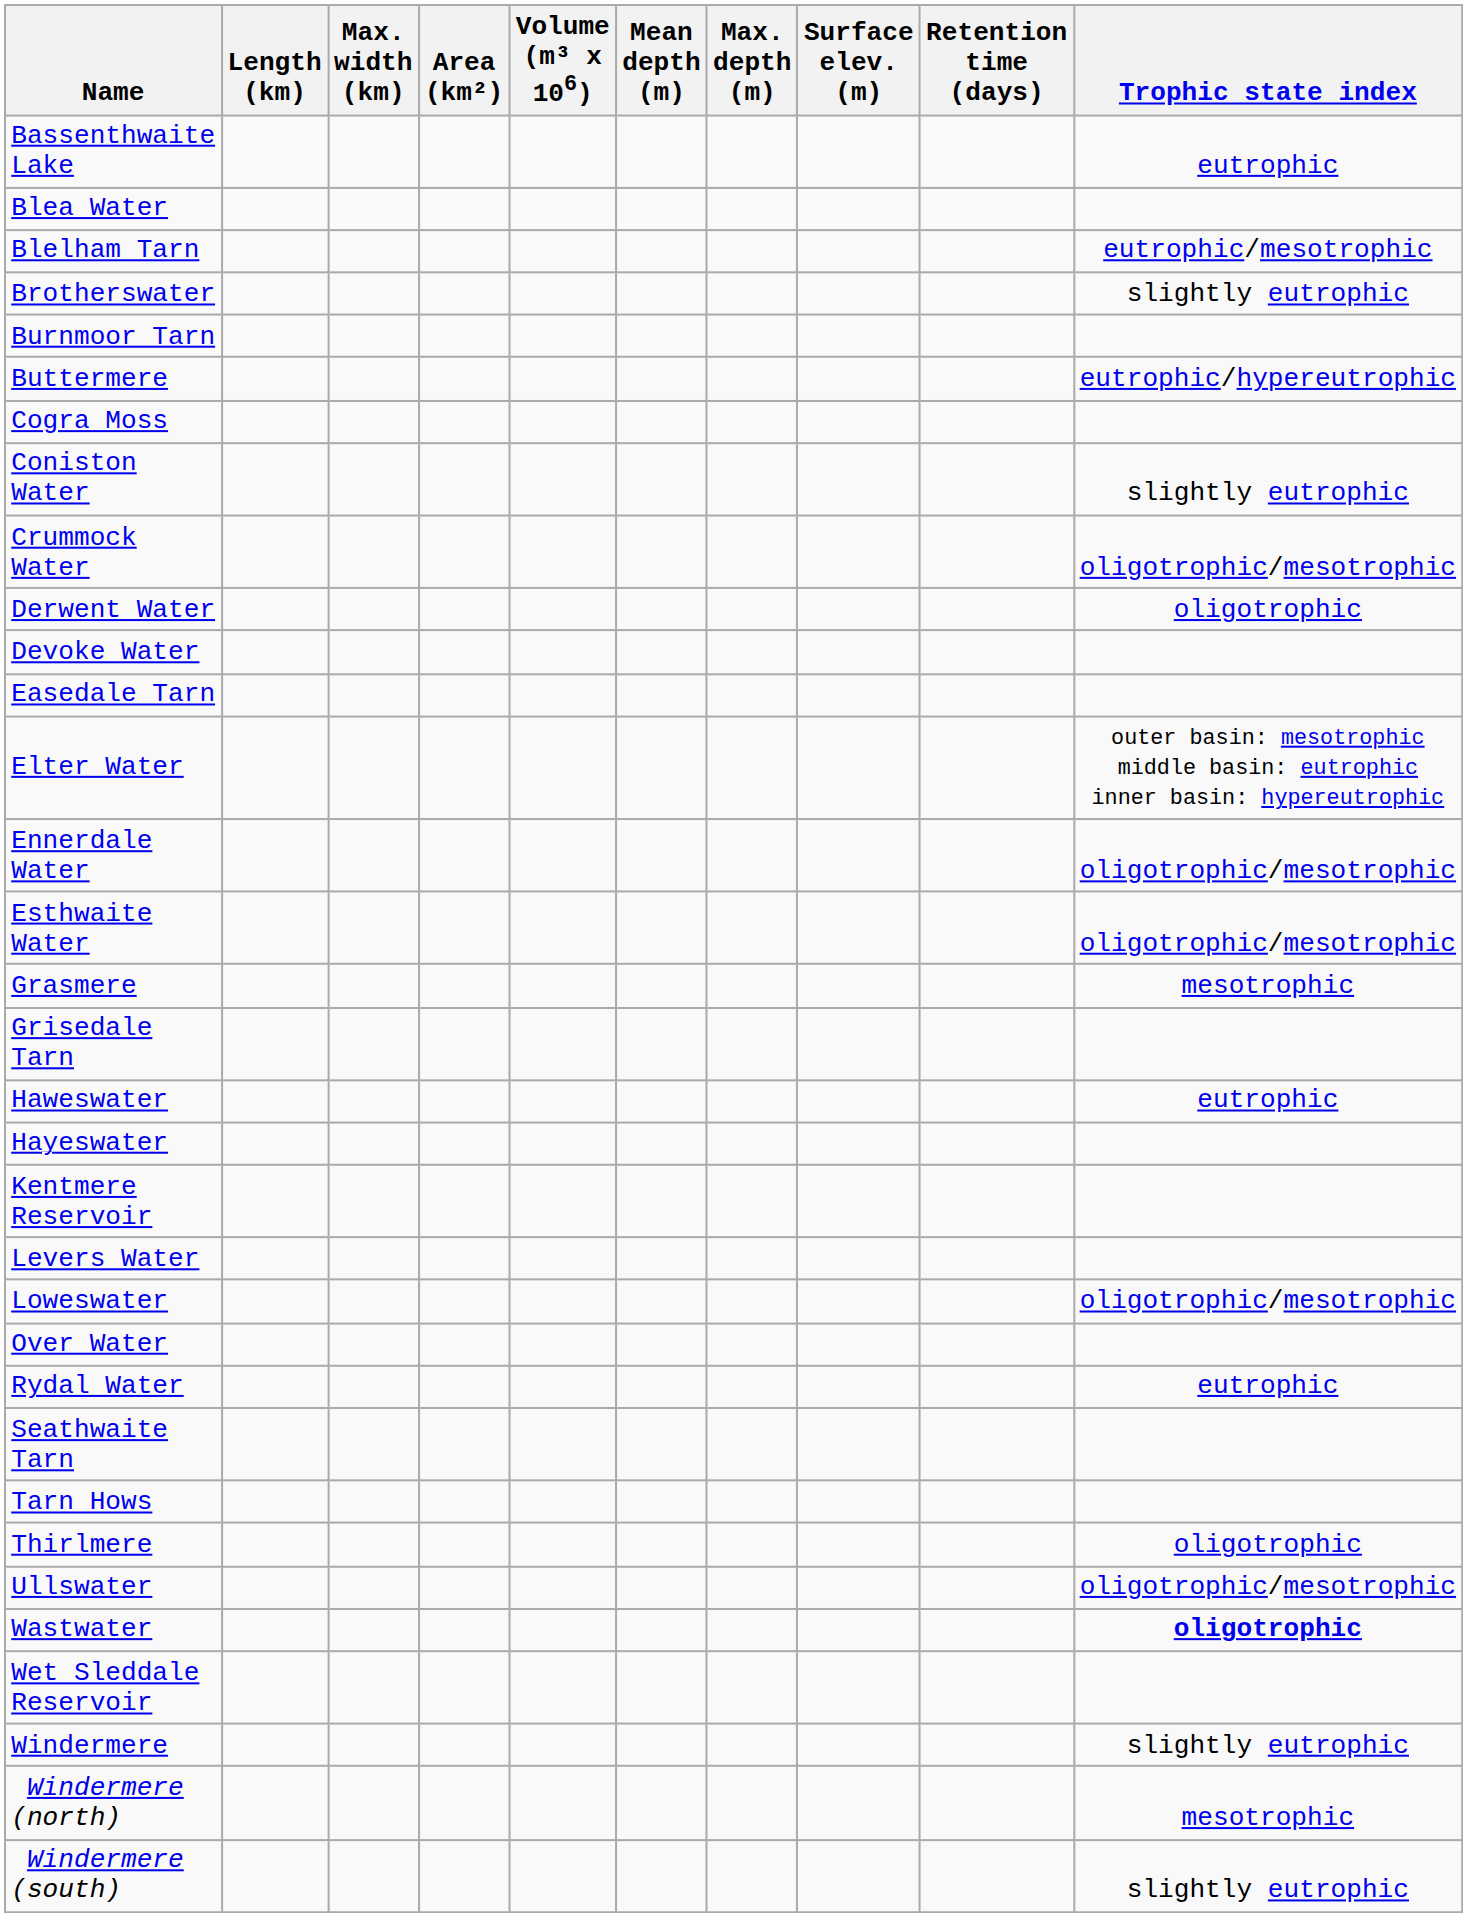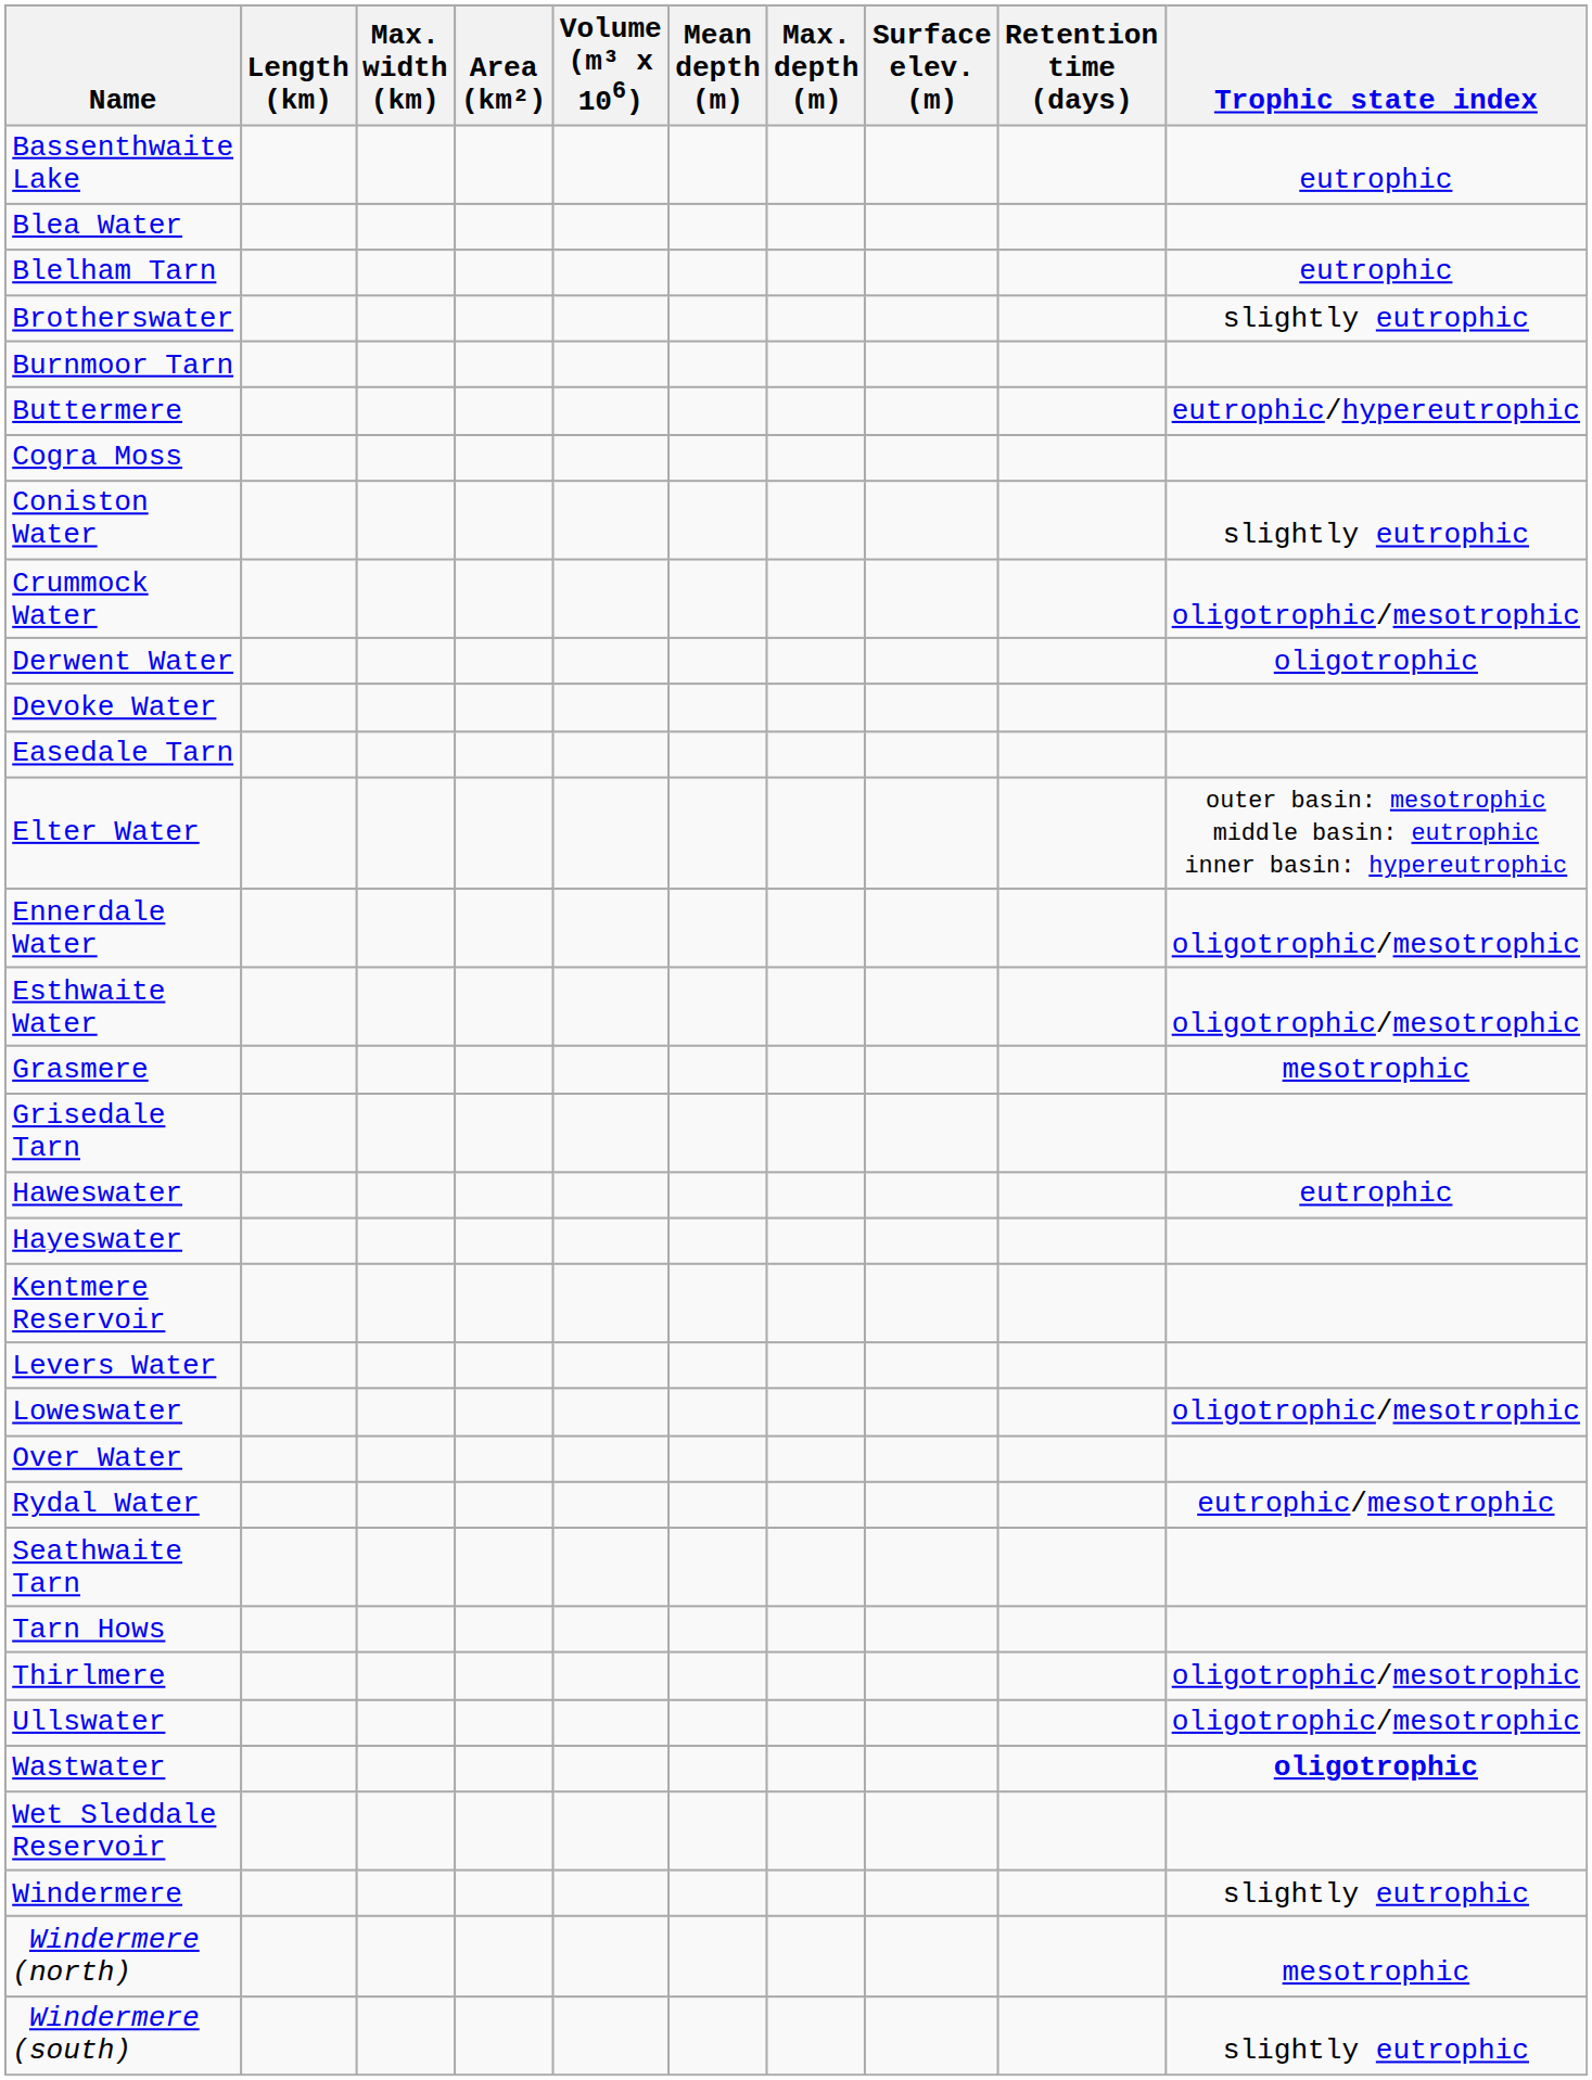 <table class="sortable wikitable"  style="width:100%">
 <tr>
 <th align="left" valign="bottom">Name</th>
 <th align="center" valign="bottom">Length (km)</th>
 <th align="center" valign="bottom">Max. width (km)</th>
 <th align="center" valign="bottom">Area (km²)</th>
 <th align="center" valign="bottom">Volume (m³ x 10<sup>6</sup>)</th>
 <th align="center" valign="bottom">Mean depth (m)</th>
 <th align="center" valign="bottom">Max. depth (m)</th>
 <th align="center" valign="bottom">Surface elev. (m)</th>
 <th align="center" valign="bottom">Retention time (days)</th>
 <th align="center" valign="bottom"><a href='#'>Trophic state index</a></th>
 </tr>
 <tr>
 <td><a href='#'>Bassenthwaite Lake</a></td>
 <td align="right" valign="bottom"></td>
 <td align="right" valign="bottom"></td>
 <td align="right" valign="bottom"></td>
 <td align="right" valign="bottom"></td>
 <td align="right" valign="bottom"></td>
 <td align="right" valign="bottom"></td>
 <td align="right" valign="bottom"></td>
 <td align="right" valign="bottom"></td>
 <td align="center" valign="bottom"><a href='#'>eutrophic</a></td>
 </tr>
 <tr>
 <td><a href='#'>Blea Water</a></td>
 <td align="right" valign="bottom"></td>
 <td align="right" valign="bottom"></td>
 <td align="right" valign="bottom"></td>
 <td align="right" valign="bottom"></td>
 <td align="right" valign="bottom"></td>
 <td align="right" valign="bottom"></td>
 <td align="right" valign="bottom"></td>
 <td align="right" valign="bottom"></td>
 <td align="right" valign="bottom"></td>
 </tr>
 <tr>
 <td><a href='#'>Blelham Tarn</a></td>
 <td align="right" valign="bottom"></td>
 <td align="right" valign="bottom"></td>
 <td align="right" valign="bottom"></td>
 <td align="right" valign="bottom"></td>
 <td align="right" valign="bottom"></td>
 <td align="right" valign="bottom"></td>
 <td align="right" valign="bottom"></td>
 <td align="right" valign="bottom"></td>
-<td align="center" valign="bottom"><a href='#'>eutrophic</a>/<a href='#'>mesotrophic</a></td>
+<td align="center" valign="bottom"><a href='#'>eutrophic</a></td>
 </tr>
 <tr>
 <td><a href='#'>Brotherswater</a></td>
 <td align="right" valign="bottom"></td>
 <td align="right" valign="bottom"></td>
 <td align="right" valign="bottom"></td>
 <td align="right" valign="bottom"></td>
 <td align="right" valign="bottom"></td>
 <td align="right" valign="bottom"></td>
 <td align="right" valign="bottom"></td>
 <td align="right" valign="bottom"></td>
 <td align="center" valign="bottom">slightly <a href='#'>eutrophic</a></td>
 </tr>
 <tr>
 <td><a href='#'>Burnmoor Tarn</a></td>
 <td align="right" valign="bottom"></td>
 <td align="right" valign="bottom"></td>
 <td align="right" valign="bottom"></td>
 <td align="right" valign="bottom"></td>
 <td align="right" valign="bottom"></td>
 <td align="right" valign="bottom"></td>
 <td align="right" valign="bottom"></td>
 <td align="right" valign="bottom"></td>
 <td align="right" valign="bottom"></td>
 </tr>
 <tr>
 <td><a href='#'>Buttermere</a></td>
 <td align="right" valign="bottom"></td>
 <td align="right" valign="bottom"></td>
 <td align="right" valign="bottom"></td>
 <td align="right" valign="bottom"></td>
 <td align="right" valign="bottom"></td>
 <td align="right" valign="bottom"></td>
 <td align="right" valign="bottom"></td>
 <td align="right" valign="bottom"></td>
 <td align="center" valign="bottom"><a href='#'>eutrophic</a>/<a href='#'>hypereutrophic</a></td>
 </tr>
 <tr>
 <td><a href='#'>Cogra Moss</a></td>
 <td align="right" valign="bottom"></td>
 <td align="right" valign="bottom"></td>
 <td align="right" valign="bottom"></td>
 <td align="right" valign="bottom"></td>
 <td align="right" valign="bottom"></td>
 <td align="right" valign="bottom"></td>
 <td align="right" valign="bottom"></td>
 <td align="right" valign="bottom"></td>
 <td align="right" valign="bottom"></td>
 </tr>
 <tr>
 <td><a href='#'>Coniston Water</a></td>
 <td align="right" valign="bottom"></td>
 <td align="right" valign="bottom"></td>
 <td align="right" valign="bottom"></td>
 <td align="right" valign="bottom"></td>
 <td align="right" valign="bottom"></td>
 <td align="right" valign="bottom"></td>
 <td align="right" valign="bottom"></td>
 <td align="right" valign="bottom"></td>
 <td align="center" valign="bottom">slightly <a href='#'>eutrophic</a></td>
 </tr>
 <tr>
 <td><a href='#'>Crummock Water</a></td>
 <td align="right" valign="bottom"></td>
 <td align="right" valign="bottom"></td>
 <td align="right" valign="bottom"></td>
 <td align="right" valign="bottom"></td>
 <td align="right" valign="bottom"></td>
 <td align="right" valign="bottom"></td>
 <td align="right" valign="bottom"></td>
 <td align="right" valign="bottom"></td>
 <td align="center" valign="bottom"><a href='#'>oligotrophic</a>/<a href='#'>mesotrophic</a></td>
 </tr>
 <tr>
 <td><a href='#'>Derwent Water</a></td>
 <td align="right" valign="bottom"></td>
 <td align="right" valign="bottom"></td>
 <td align="right" valign="bottom"></td>
 <td align="right" valign="bottom"></td>
 <td align="right" valign="bottom"></td>
 <td align="right" valign="bottom"></td>
 <td align="right" valign="bottom"></td>
 <td align="right" valign="bottom"></td>
 <td align="center" valign="bottom"><a href='#'>oligotrophic</a></td>
 </tr>
 <tr>
 <td><a href='#'>Devoke Water</a></td>
 <td align="right" valign="bottom"></td>
 <td align="right" valign="bottom"></td>
 <td align="right" valign="bottom"></td>
 <td align="right" valign="bottom"></td>
 <td align="right" valign="bottom"></td>
 <td align="right" valign="bottom"></td>
 <td align="right" valign="bottom"></td>
 <td align="right" valign="bottom"></td>
 <td align="right" valign="bottom"></td>
 </tr>
 <tr>
 <td><a href='#'>Easedale Tarn</a></td>
 <td align="right" valign="bottom"></td>
 <td align="right" valign="bottom"></td>
 <td align="right" valign="bottom"></td>
 <td align="right" valign="bottom"></td>
 <td align="right" valign="bottom"></td>
 <td align="right" valign="bottom"></td>
 <td align="right" valign="bottom"></td>
 <td align="right" valign="bottom"></td>
 <td align="right" valign="bottom"></td>
 </tr>
 <tr>
 <td><a href='#'>Elter Water</a></td>
 <td align="right" valign="bottom"></td>
 <td align="right" valign="bottom"></td>
 <td align="right" valign="bottom"></td>
 <td align="right" valign="bottom"></td>
 <td align="right" valign="bottom"></td>
 <td align="right" valign="bottom"></td>
 <td align="right" valign="bottom"></td>
 <td align="right" valign="bottom"></td>
 <td align="center" valign="bottom"><small>outer basin: <a href='#'>mesotrophic</a><br>middle basin: <a href='#'>eutrophic</a><br>inner basin: <a href='#'>hypereutrophic</a></small></td>
 </tr>
 <tr>
 <td><a href='#'>Ennerdale Water</a></td>
 <td align="right" valign="bottom"></td>
 <td align="right" valign="bottom"></td>
 <td align="right" valign="bottom"></td>
 <td align="right" valign="bottom"></td>
 <td align="right" valign="bottom"></td>
 <td align="right" valign="bottom"></td>
 <td align="right" valign="bottom"></td>
 <td align="right" valign="bottom"></td>
 <td align="center" valign="bottom"><a href='#'>oligotrophic</a>/<a href='#'>mesotrophic</a></td>
 </tr>
 <tr>
 <td><a href='#'>Esthwaite Water</a></td>
 <td align="right" valign="bottom"></td>
 <td align="right" valign="bottom"></td>
 <td align="right" valign="bottom"></td>
 <td align="right" valign="bottom"></td>
 <td align="right" valign="bottom"></td>
 <td align="right" valign="bottom"></td>
 <td align="right" valign="bottom"></td>
 <td align="right" valign="bottom"></td>
 <td align="center" valign="bottom"><a href='#'>oligotrophic</a>/<a href='#'>mesotrophic</a></td>
 </tr>
 <tr>
 <td><a href='#'>Grasmere</a></td>
 <td align="right" valign="bottom"></td>
 <td align="right" valign="bottom"></td>
 <td align="right" valign="bottom"></td>
 <td align="right" valign="bottom"></td>
 <td align="right" valign="bottom"></td>
 <td align="right" valign="bottom"></td>
 <td align="right" valign="bottom"></td>
 <td align="right" valign="bottom"></td>
 <td align="center" valign="bottom"><a href='#'>mesotrophic</a></td>
 </tr>
 <tr>
 <td><a href='#'>Grisedale Tarn</a></td>
 <td align="right" valign="bottom"></td>
 <td align="right" valign="bottom"></td>
 <td align="right" valign="bottom"></td>
 <td align="right" valign="bottom"></td>
 <td align="right" valign="bottom"></td>
 <td align="right" valign="bottom"></td>
 <td align="right" valign="bottom"></td>
 <td align="right" valign="bottom"></td>
 <td align="right" valign="bottom"></td>
 </tr>
 <tr>
 <td><a href='#'>Haweswater</a></td>
 <td align="right" valign="bottom"></td>
 <td align="right" valign="bottom"></td>
 <td align="right" valign="bottom"></td>
 <td align="right" valign="bottom"></td>
 <td align="right" valign="bottom"></td>
 <td align="right" valign="bottom"></td>
 <td align="right" valign="bottom"></td>
 <td align="right" valign="bottom"></td>
 <td align="center" valign="bottom"><a href='#'>eutrophic</a></td>
 </tr>
 <tr>
 <td><a href='#'>Hayeswater</a></td>
 <td align="right" valign="bottom"></td>
 <td align="right" valign="bottom"></td>
 <td align="right" valign="bottom"></td>
 <td align="right" valign="bottom"></td>
 <td align="right" valign="bottom"></td>
 <td align="right" valign="bottom"></td>
 <td align="right" valign="bottom"></td>
 <td align="right" valign="bottom"></td>
 <td align="right" valign="bottom"></td>
 </tr>
 <tr>
 <td><a href='#'>Kentmere Reservoir</a></td>
 <td align="right" valign="bottom"></td>
 <td align="right" valign="bottom"></td>
 <td align="right" valign="bottom"></td>
 <td align="right" valign="bottom"></td>
 <td align="right" valign="bottom"></td>
 <td align="right" valign="bottom"></td>
 <td align="right" valign="bottom"></td>
 <td align="right" valign="bottom"></td>
 <td align="right" valign="bottom"></td>
 </tr>
 <tr>
 <td><a href='#'>Levers Water</a></td>
 <td align="right" valign="bottom"></td>
 <td align="right" valign="bottom"></td>
 <td align="right" valign="bottom"></td>
 <td align="right" valign="bottom"></td>
 <td align="right" valign="bottom"></td>
 <td align="right" valign="bottom"></td>
 <td align="right" valign="bottom"></td>
 <td align="right" valign="bottom"></td>
 <td align="right" valign="bottom"></td>
 </tr>
 <tr>
 <td><a href='#'>Loweswater</a></td>
 <td align="right" valign="bottom"></td>
 <td align="right" valign="bottom"></td>
 <td align="right" valign="bottom"></td>
 <td align="right" valign="bottom"></td>
 <td align="right" valign="bottom"></td>
 <td align="right" valign="bottom"></td>
 <td align="right" valign="bottom"></td>
 <td align="right" valign="bottom"></td>
 <td align="center" valign="bottom"><a href='#'>oligotrophic</a>/<a href='#'>mesotrophic</a></td>
 </tr>
 <tr>
 <td><a href='#'>Over Water</a></td>
 <td align="right" valign="bottom"></td>
 <td align="right" valign="bottom"></td>
 <td align="right" valign="bottom"></td>
 <td align="right" valign="bottom"></td>
 <td align="right" valign="bottom"></td>
 <td align="right" valign="bottom"></td>
 <td align="right" valign="bottom"></td>
 <td align="right" valign="bottom"></td>
 <td align="right" valign="bottom"></td>
 </tr>
 <tr>
 <td><a href='#'>Rydal Water</a></td>
 <td align="right" valign="bottom"></td>
 <td align="right" valign="bottom"></td>
 <td align="right" valign="bottom"></td>
 <td align="right" valign="bottom"></td>
 <td align="right" valign="bottom"></td>
 <td align="right" valign="bottom"></td>
 <td align="right" valign="bottom"></td>
 <td align="right" valign="bottom"></td>
-<td align="center" valign="bottom"><a href='#'>eutrophic</a></td>
+<td align="center" valign="bottom"><a href='#'>eutrophic</a>/<a href='#'>mesotrophic</a></td>
 </tr>
 <tr>
 <td><a href='#'>Seathwaite Tarn</a></td>
 <td align="right" valign="bottom"></td>
 <td align="right" valign="bottom"></td>
 <td align="right" valign="bottom"></td>
 <td align="right" valign="bottom"></td>
 <td align="right" valign="bottom"></td>
 <td align="right" valign="bottom"></td>
 <td align="right" valign="bottom"></td>
 <td align="right" valign="bottom"></td>
 <td align="right" valign="bottom"></td>
 </tr>
 <tr>
 <td><a href='#'>Tarn Hows</a></td>
 <td align="right" valign="bottom"></td>
 <td align="right" valign="bottom"></td>
 <td align="right" valign="bottom"></td>
 <td align="right" valign="bottom"></td>
 <td align="right" valign="bottom"></td>
 <td align="right" valign="bottom"></td>
 <td align="right" valign="bottom"></td>
 <td align="right" valign="bottom"></td>
 <td align="right" valign="bottom"></td>
 </tr>
 <tr>
 <td><a href='#'>Thirlmere</a></td>
 <td align="right" valign="bottom"></td>
 <td align="right" valign="bottom"></td>
 <td align="right" valign="bottom"></td>
 <td align="right" valign="bottom"></td>
 <td align="right" valign="bottom"></td>
 <td align="right" valign="bottom"></td>
 <td align="right" valign="bottom"></td>
 <td align="right" valign="bottom"></td>
-<td align="center" valign="bottom"><a href='#'>oligotrophic</a></td>
+<td align="center" valign="bottom"><a href='#'>oligotrophic</a>/<a href='#'>mesotrophic</a></td>
 </tr>
 <tr>
 <td><a href='#'>Ullswater</a></td>
 <td align="right" valign="bottom"></td>
 <td align="right" valign="bottom"></td>
 <td align="right" valign="bottom"></td>
 <td align="right" valign="bottom"></td>
 <td align="right" valign="bottom"></td>
 <td align="right" valign="bottom"></td>
 <td align="right" valign="bottom"></td>
 <td align="right" valign="bottom"></td>
 <td align="center" valign="bottom"><a href='#'>oligotrophic</a>/<a href='#'>mesotrophic</a></td>
 </tr>
 <tr>
 <td><a href='#'>Wastwater</a></td>
 <td align="right" valign="bottom"></td>
 <td align="right" valign="bottom"></td>
 <td align="right" valign="bottom"></td>
 <td align="right" valign="bottom"></td>
 <td align="right" valign="bottom"></td>
 <td align="right" valign="bottom"></td>
 <td align="right" valign="bottom"></td>
 <td align="right" valign="bottom"></td>
 <td align="center" valign="bottom"><strong><a href='#'>oligotrophic</a></strong></td>
 </tr>
 <tr>
 <td><a href='#'>Wet Sleddale Reservoir</a></td>
 <td align="right" valign="bottom"></td>
 <td align="right" valign="bottom"></td>
 <td align="right" valign="bottom"></td>
 <td align="right" valign="bottom"></td>
 <td align="right" valign="bottom"></td>
 <td align="right" valign="bottom"></td>
 <td align="right" valign="bottom"></td>
 <td align="right" valign="bottom"></td>
 <td align="right" valign="bottom"></td>
 </tr>
 <tr>
 <td><a href='#'>Windermere</a></td>
 <td align="right" valign="bottom"></td>
 <td align="right" valign="bottom"></td>
 <td align="right" valign="bottom"></td>
 <td align="right" valign="bottom"></td>
 <td align="right" valign="bottom"></td>
 <td align="right" valign="bottom"></td>
 <td align="right" valign="bottom"></td>
 <td align="right" valign="bottom"> </td>
 <td align="center" valign="bottom">slightly <a href='#'>eutrophic</a></td>
 </tr>
 <tr>
 <td> <em><a href='#'>Windermere</a> (north)</em></td>
 <td align="right" valign="bottom"></td>
 <td align="right" valign="bottom"></td>
 <td align="right" valign="bottom"></td>
 <td align="right" valign="bottom"></td>
 <td align="right" valign="bottom"></td>
 <td align="right" valign="bottom"></td>
 <td align="right" valign="bottom"></td>
 <td align="right" valign="bottom"></td>
 <td align="center" valign="bottom"><a href='#'>mesotrophic</a></td>
 </tr>
 <tr>
 <td> <em><a href='#'>Windermere</a> (south)</em></td>
 <td align="right" valign="bottom"></td>
 <td align="right" valign="bottom"></td>
 <td align="right" valign="bottom"></td>
 <td align="right" valign="bottom"></td>
 <td align="right" valign="bottom"></td>
 <td align="right" valign="bottom"></td>
 <td align="right" valign="bottom"></td>
 <td align="right" valign="bottom"></td>
 <td align="center" valign="bottom">slightly <a href='#'>eutrophic</a></td>
 </tr>
 <tr>
 </tr>
 </table>
